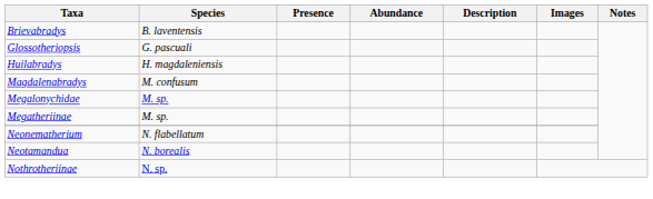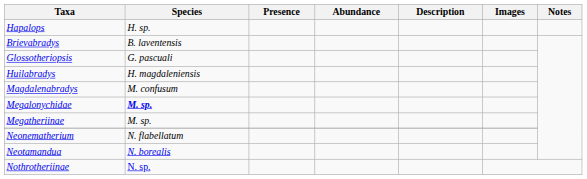 <table class="wikitable sortable" align="center" width="75%">
 <tr>
 <th>Taxa</th>
 <th>Species</th>
 <th>Presence</th>
 <th>Abundance</th>
 <th>Description</th>
 <th>Images</th>
 <th>Notes</th>
+</tr>
+<tr>
+<td><em><a href='#'>Hapalops</a></em></td>
+<td><em>H. sp.</em></td>
+<td></td>
+<td></td>
+<td></td>
+<td></td>
+<td></td>
 </tr>
 <tr>
 <td><em><a href='#'>Brievabradys</a></em></td>
 <td><em>B. laventensis</em></td>
 <td></td>
 <td></td>
 <td></td>
 <td></td>
 <td rowspan = "9"></td>
 </tr>
 <tr>
 <td><em><a href='#'>Glossotheriopsis</a></em></td>
 <td><em>G. pascuali</em></td>
 <td></td>
 <td></td>
 <td></td>
 <td></td>
 </tr>
 <tr>
 <td><em><a href='#'>Huilabradys</a></em></td>
 <td><em>H. magdaleniensis</em></td>
 <td></td>
 <td></td>
 <td></td>
 <td></td>
 </tr>
 <tr>
 <td><em><a href='#'>Magdalenabradys</a></em></td>
 <td><em>M. confusum</em></td>
 <td></td>
 <td></td>
 <td></td>
 <td></td>
 </tr>
 <tr>
 <td><em><a href='#'>Megalonychidae</a></em></td>
-<td><em><a href='#'>M. sp.</a></em></td>
+<td><strong><em><a href='#'>M. sp.</a></em></strong></td>
 <td></td>
 <td></td>
 <td></td>
 <td></td>
 </tr>
 <tr>
 <td><em><a href='#'>Megatheriinae</a></em></td>
 <td><em>M. sp.</em></td>
 <td></td>
 <td></td>
 <td></td>
 <td></td>
 </tr>
 <tr>
 </tr>
 <tr>
 <td><em><a href='#'>Neonematherium</a></em></td>
 <td><em>N. flabellatum</em></td>
 <td></td>
 <td></td>
 <td></td>
 <td></td>
 </tr>
 <tr>
 <td><em><a href='#'>Neotamandua</a></em></td>
 <td><em><a href='#'>N. borealis</a></em></td>
 <td></td>
 <td></td>
 <td></td>
 <td></td>
 </tr>
 <tr>
 <td><em><a href='#'>Nothrotheriinae</a></em></td>
 <td><a href='#'>N. sp.</a></td>
 <td></td>
 <td></td>
 <td></td>
 </tr>
 </table>
